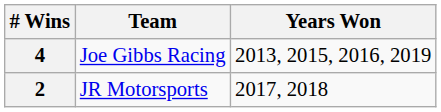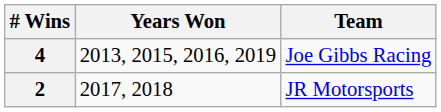 <table class="wikitable" style="font-size: 95%;">
 <tr>
 <th># Wins</th>
+<th>Years Won</th>
 <th>Team</th>
-<th>Years Won</th>
 </tr>
 <tr>
 <th>4</th>
+<td>2013, 2015, 2016, 2019</td>
 <td><a href='#'>Joe Gibbs Racing</a></td>
-<td>2013, 2015, 2016, 2019</td>
 </tr>
 <tr>
 <th>2</th>
+<td>2017, 2018</td>
 <td><a href='#'>JR Motorsports</a></td>
-<td>2017, 2018</td>
 </tr>
 </table>
